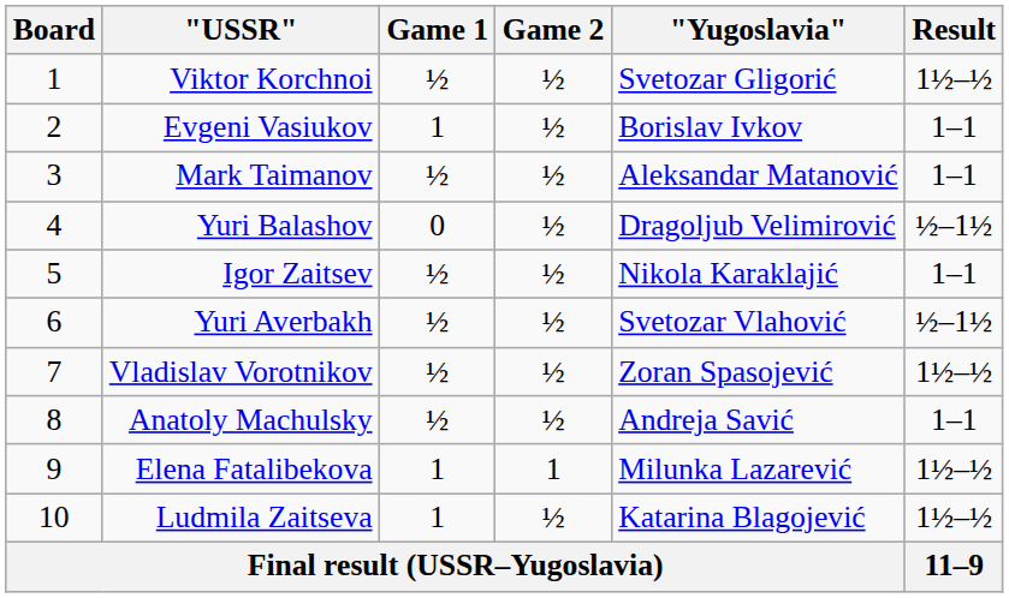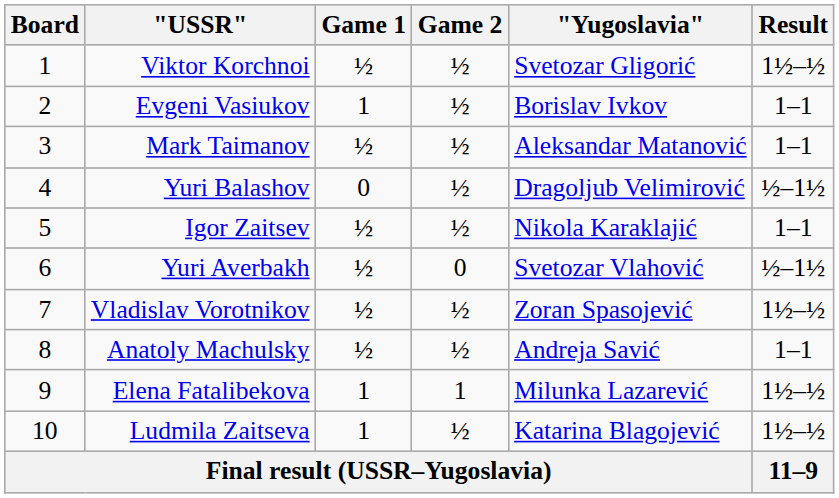 <table class="wikitable" style="text-align:center;">
 <tr>
 <th>Board</th>
 <th>"USSR"</th>
 <th>Game 1</th>
 <th>Game 2</th>
 <th>"Yugoslavia"</th>
 <th>Result</th>
 </tr>
 <tr>
 <td>1</td>
 <td align=right><a href='#'>Viktor Korchnoi</a></td>
 <td>½</td>
 <td>½</td>
 <td align=left><a href='#'>Svetozar Gligorić</a></td>
 <td>1½–½</td>
 </tr>
 <tr>
 <td>2</td>
 <td align=right><a href='#'>Evgeni Vasiukov</a></td>
 <td>1</td>
 <td>½</td>
 <td align=left><a href='#'>Borislav Ivkov</a></td>
 <td>1–1</td>
 </tr>
 <tr>
 <td>3</td>
 <td align=right><a href='#'>Mark Taimanov</a></td>
 <td>½</td>
 <td>½</td>
 <td align=left><a href='#'>Aleksandar Matanović</a></td>
 <td>1–1</td>
 </tr>
 <tr>
 <td>4</td>
 <td align=right><a href='#'>Yuri Balashov</a></td>
 <td>0</td>
 <td>½</td>
 <td align=left><a href='#'>Dragoljub Velimirović</a></td>
 <td>½–1½</td>
 </tr>
 <tr>
 <td>5</td>
 <td align=right><a href='#'>Igor Zaitsev</a></td>
 <td>½</td>
 <td>½</td>
 <td align=left><a href='#'>Nikola Karaklajić</a></td>
 <td>1–1</td>
 </tr>
 <tr>
 <td>6</td>
 <td align=right><a href='#'>Yuri Averbakh</a></td>
 <td>½</td>
-<td>½</td>
+<td>0</td>
 <td align=left><a href='#'>Svetozar Vlahović</a></td>
 <td>½–1½</td>
 </tr>
 <tr>
 <td>7</td>
 <td align=right><a href='#'>Vladislav Vorotnikov</a></td>
 <td>½</td>
 <td>½</td>
 <td align=left><a href='#'>Zoran Spasojević</a></td>
 <td>1½–½</td>
 </tr>
 <tr>
 <td>8</td>
 <td align=right><a href='#'>Anatoly Machulsky</a></td>
 <td>½</td>
 <td>½</td>
 <td align=left><a href='#'>Andreja Savić</a></td>
 <td>1–1</td>
 </tr>
 <tr>
 <td>9</td>
 <td align=right><a href='#'>Elena Fatalibekova</a></td>
 <td>1</td>
 <td>1</td>
 <td align=left><a href='#'>Milunka Lazarević</a></td>
 <td>1½–½</td>
 </tr>
 <tr>
 <td>10</td>
 <td align=right><a href='#'>Ludmila Zaitseva</a></td>
 <td>1</td>
 <td>½</td>
 <td align=left><a href='#'>Katarina Blagojević</a></td>
 <td>1½–½</td>
 </tr>
 <tr>
 <th scope="row" colspan="5"><strong>Final result (USSR–Yugoslavia)</strong></th>
 <th>11–9</th>
 </tr>
 </table>
